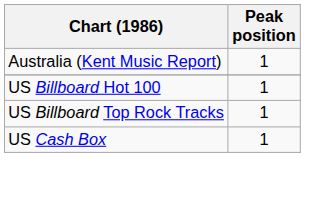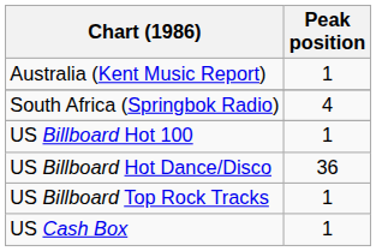 <table class="wikitable sortable">
 <tr>
 <th>Chart (1986)</th>
 <th style=max-width:4em>Peak position</th>
 </tr>
 <tr>
 <td>Australia (<a href='#'>Kent Music Report</a>)</td>
 <td align="center">1</td>
 </tr>
 <tr>
 </tr>
 <tr>
 </tr>
 <tr>
 </tr>
 <tr>
 </tr>
 <tr>
 </tr>
 <tr>
 </tr>
 <tr>
+<td>South Africa (<a href='#'>Springbok Radio</a>)</td>
+<td align="center">4</td>
+</tr>
+<tr>
 </tr>
 <tr>
 <td>US <a href='#'><em>Billboard</em> Hot 100</a></td>
 <td align="center">1</td>
+</tr>
+<tr>
+<td>US <em>Billboard</em> <a href='#'>Hot Dance/Disco</a></td>
+<td align="center">36</td>
 </tr>
 <tr>
 <td>US <em>Billboard</em> <a href='#'>Top Rock Tracks</a></td>
 <td align="center">1</td>
 </tr>
 <tr>
 <td>US <em><a href='#'>Cash Box</a></em></td>
 <td align="center">1</td>
 </tr>
 </table>
